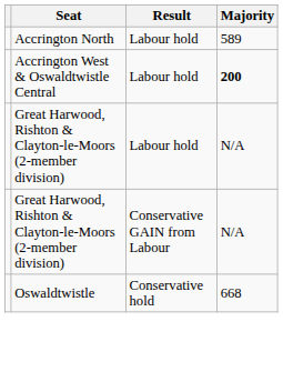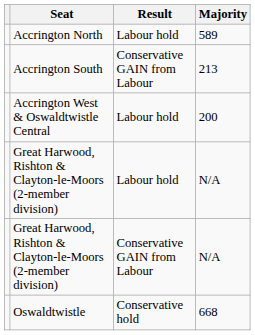 <table class="wikitable" style="right; width:50%">
 <tr>
 <th></th>
 <th>Seat</th>
 <th>Result</th>
 <th>Majority</th>
 </tr>
 <tr>
 <td></td>
 <td>Accrington North</td>
 <td>Labour  hold</td>
 <td>589</td>
 </tr>
 <tr>
 <td></td>
+<td>Accrington South</td>
+<td>Conservative GAIN from Labour</td>
+<td>213</td>
+</tr>
+<tr>
+<td></td>
 <td>Accrington West & Oswaldtwistle Central</td>
 <td>Labour hold</td>
-<td><strong>200</strong></td>
+<td>200</td>
 </tr>
 <tr>
 <td></td>
 <td>Great Harwood, Rishton & Clayton-le-Moors (2-member division)</td>
 <td>Labour hold</td>
 <td>N/A</td>
 </tr>
 <tr>
 <td></td>
 <td>Great Harwood, Rishton & Clayton-le-Moors (2-member division)</td>
 <td>Conservative GAIN from Labour</td>
 <td>N/A</td>
 </tr>
 <tr>
 <td></td>
 <td>Oswaldtwistle</td>
 <td>Conservative hold</td>
 <td>668</td>
 </tr>
 </table>
